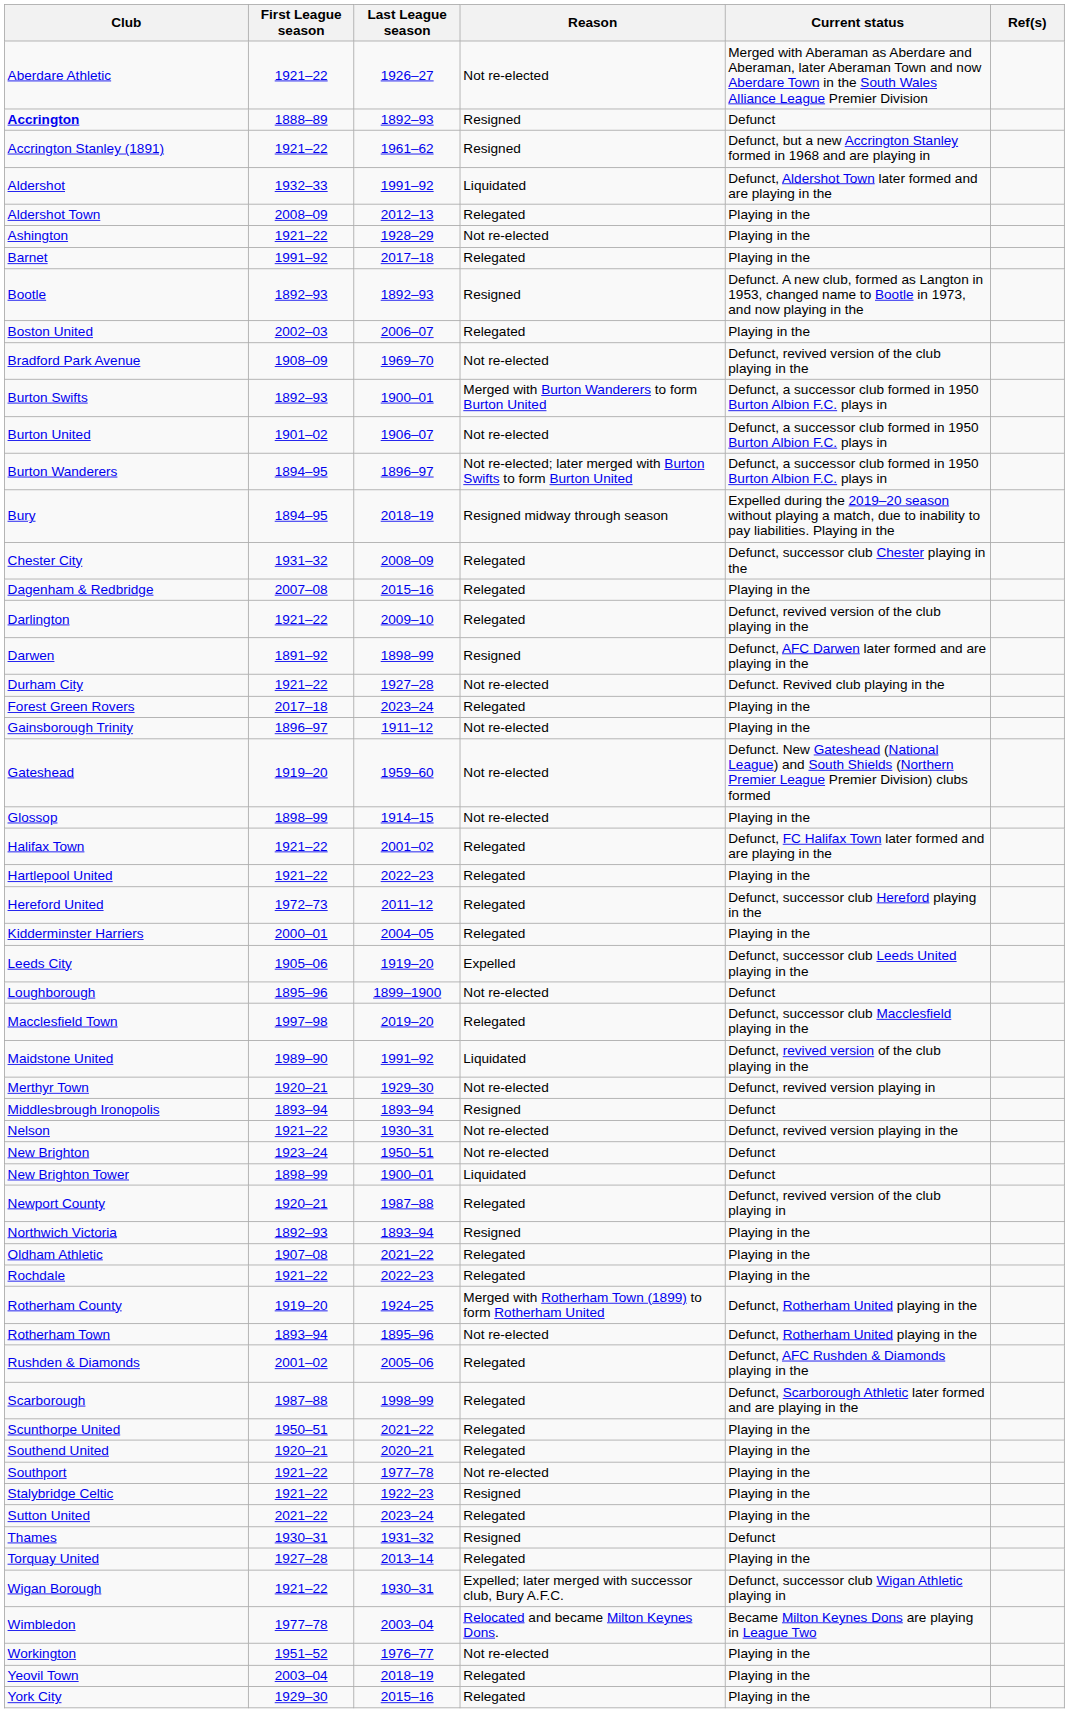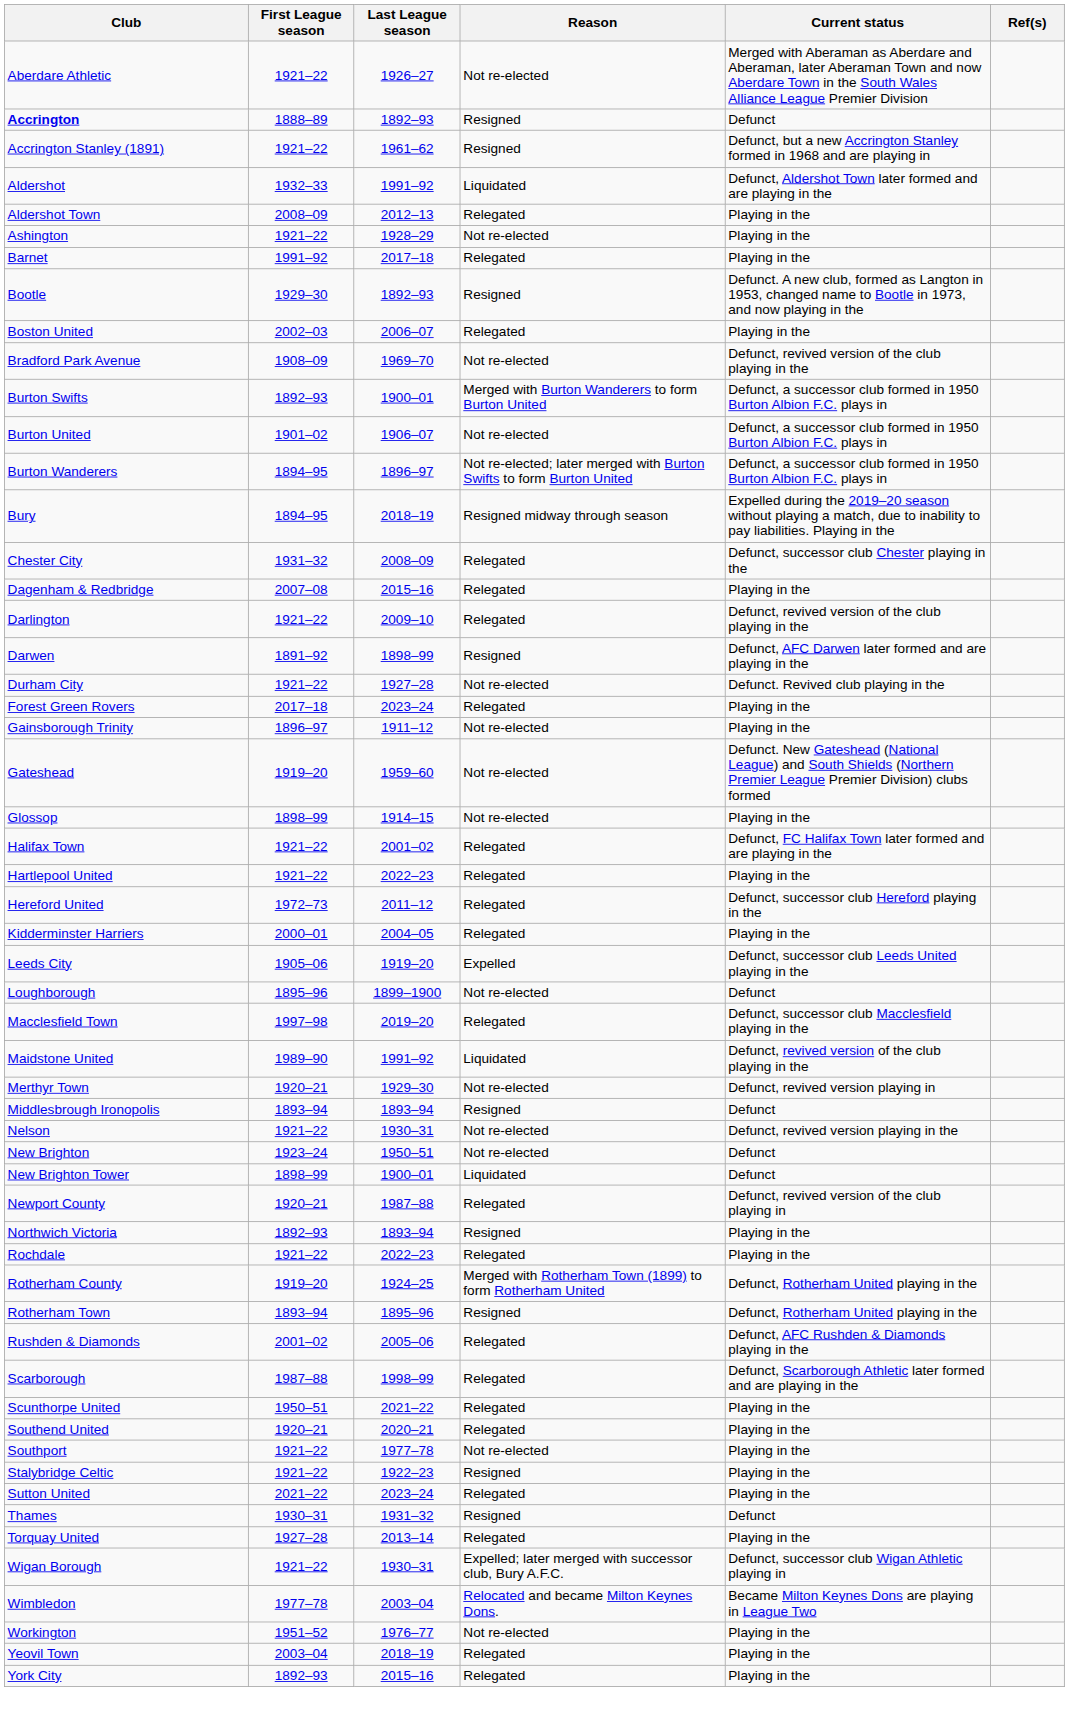 <table class="wikitable sortable" style="text-align:left">
 <tr>
 <th width=23%>Club</th>
 <th width=10%>First League<br>season</th>
 <th width=10%>Last League<br>season</th>
 <th width=25%>Reason</th>
 <th width=25%>Current status</th>
 <th class="unsortable">Ref(s)</th>
 </tr>
 <tr>
 <td align=left> <a href='#'>Aberdare Athletic</a></td>
 <td align=center><a href='#'>1921–22</a></td>
 <td align=center><a href='#'>1926–27</a></td>
 <td>Not re-elected</td>
 <td>Merged with Aberaman as Aberdare and Aberaman, later Aberaman Town and now <a href='#'>Aberdare Town</a> in the <a href='#'>South Wales Alliance League</a> Premier Division</td>
 <td align=center></td>
 </tr>
 <tr>
 <td align=left><strong><a href='#'>Accrington</a></strong></td>
 <td align=center><a href='#'>1888–89</a></td>
 <td align=center><a href='#'>1892–93</a></td>
 <td>Resigned</td>
 <td>Defunct</td>
 <td align=center></td>
 </tr>
 <tr>
 <td align=left><a href='#'>Accrington Stanley (1891)</a></td>
 <td align=center><a href='#'>1921–22</a></td>
 <td align=center><a href='#'>1961–62</a></td>
 <td>Resigned</td>
 <td>Defunct, but a new <a href='#'>Accrington Stanley</a> formed in 1968 and are playing in </td>
 <td align=center></td>
 </tr>
 <tr>
 <td align=left><a href='#'>Aldershot</a></td>
 <td align=center><a href='#'>1932–33</a></td>
 <td align=center><a href='#'>1991–92</a></td>
 <td>Liquidated</td>
 <td>Defunct, <a href='#'>Aldershot Town</a> later formed and are playing in the </td>
 <td align=center></td>
 </tr>
 <tr>
 <td align=left><a href='#'>Aldershot Town</a></td>
 <td align=center><a href='#'>2008–09</a></td>
 <td align=center><a href='#'>2012–13</a></td>
 <td>Relegated</td>
 <td>Playing in the </td>
 <td align=center></td>
 </tr>
 <tr>
 <td align=left><a href='#'>Ashington</a></td>
 <td align=center><a href='#'>1921–22</a></td>
 <td align=center><a href='#'>1928–29</a></td>
 <td>Not re-elected</td>
 <td>Playing in the </td>
 <td align=center></td>
 </tr>
 <tr>
 <td align=left><a href='#'>Barnet</a></td>
 <td align=center><a href='#'>1991–92</a></td>
 <td align=center><a href='#'>2017–18</a></td>
 <td>Relegated</td>
 <td>Playing in the </td>
 <td align=center></td>
 </tr>
 <tr>
 <td align=left><a href='#'>Bootle</a></td>
-<td align=center><a href='#'>1892–93</a></td>
+<td align=center><a href='#'>1929–30</a></td>
 <td align=center><a href='#'>1892–93</a></td>
 <td>Resigned</td>
 <td>Defunct. A new club, formed as Langton in 1953, changed name to <a href='#'>Bootle</a> in 1973, and now playing in the </td>
 <td align=center></td>
 </tr>
 <tr>
 <td align=left><a href='#'>Boston United</a></td>
 <td align=center><a href='#'>2002–03</a></td>
 <td align=center><a href='#'>2006–07</a></td>
 <td>Relegated</td>
 <td>Playing in the </td>
 <td align=center></td>
 </tr>
 <tr>
 <td align=left><a href='#'>Bradford Park Avenue</a></td>
 <td align=center><a href='#'>1908–09</a></td>
 <td align=center><a href='#'>1969–70</a></td>
 <td>Not re-elected</td>
 <td>Defunct, revived version of the club playing in the </td>
 <td align=center></td>
 </tr>
 <tr>
 <td align=left><a href='#'>Burton Swifts</a></td>
 <td align=center><a href='#'>1892–93</a></td>
 <td align=center><a href='#'>1900–01</a></td>
 <td>Merged with <a href='#'>Burton Wanderers</a> to form <a href='#'>Burton United</a></td>
 <td>Defunct, a successor club formed in 1950 <a href='#'>Burton Albion F.C.</a> plays in </td>
 <td align=center></td>
 </tr>
 <tr>
 <td align=left><a href='#'>Burton United</a></td>
 <td align=center><a href='#'>1901–02</a></td>
 <td align=center><a href='#'>1906–07</a></td>
 <td>Not re-elected</td>
 <td>Defunct, a successor club formed in 1950 <a href='#'>Burton Albion F.C.</a> plays in </td>
 <td align=center></td>
 </tr>
 <tr>
 <td align=left><a href='#'>Burton Wanderers</a></td>
 <td align=center><a href='#'>1894–95</a></td>
 <td align=center><a href='#'>1896–97</a></td>
 <td>Not re-elected; later merged with <a href='#'>Burton Swifts</a> to form <a href='#'>Burton United</a></td>
 <td>Defunct, a successor club formed in 1950 <a href='#'>Burton Albion F.C.</a> plays in </td>
 <td align=center></td>
 </tr>
 <tr>
 <td align=left><a href='#'>Bury</a></td>
 <td align=center><a href='#'>1894–95</a></td>
 <td align=center><a href='#'>2018–19</a></td>
 <td>Resigned midway through season</td>
 <td>Expelled during the <a href='#'>2019–20 season</a> without playing a match, due to inability to pay liabilities. Playing in the </td>
 <td align=center></td>
 </tr>
 <tr>
 <td align=left><a href='#'>Chester City</a></td>
 <td align=center><a href='#'>1931–32</a></td>
 <td align=center><a href='#'>2008–09</a></td>
 <td>Relegated</td>
 <td>Defunct, successor club <a href='#'>Chester</a> playing in the </td>
 <td align=center></td>
 </tr>
 <tr>
 <td align=left><a href='#'>Dagenham & Redbridge</a></td>
 <td align=center><a href='#'>2007–08</a></td>
 <td align=center><a href='#'>2015–16</a></td>
 <td>Relegated</td>
 <td>Playing in the </td>
 <td align=center></td>
 </tr>
 <tr>
 <td align=left><a href='#'>Darlington</a></td>
 <td align=center><a href='#'>1921–22</a></td>
 <td align=center><a href='#'>2009–10</a></td>
 <td>Relegated</td>
 <td>Defunct, revived version of the club playing in the </td>
 <td align=center></td>
 </tr>
 <tr>
 <td align=left><a href='#'>Darwen</a></td>
 <td align=center><a href='#'>1891–92</a></td>
 <td align=center><a href='#'>1898–99</a></td>
 <td>Resigned</td>
 <td>Defunct, <a href='#'>AFC Darwen</a> later formed and are playing in the </td>
 <td align=center></td>
 </tr>
 <tr>
 <td align=left><a href='#'>Durham City</a></td>
 <td align=center><a href='#'>1921–22</a></td>
 <td align=center><a href='#'>1927–28</a></td>
 <td>Not re-elected</td>
 <td>Defunct. Revived club playing in the </td>
 <td align=center></td>
 </tr>
 <tr>
 <td align=left><a href='#'>Forest Green Rovers</a></td>
 <td align=center><a href='#'>2017–18</a></td>
 <td align=center><a href='#'>2023–24</a></td>
 <td>Relegated</td>
 <td>Playing in the </td>
 <td align=center></td>
 </tr>
 <tr>
 <td align=left><a href='#'>Gainsborough Trinity</a></td>
 <td align=center><a href='#'>1896–97</a></td>
 <td align=center><a href='#'>1911–12</a></td>
 <td>Not re-elected</td>
 <td>Playing in the </td>
 <td align=center></td>
 </tr>
 <tr>
 <td align=left><a href='#'>Gateshead</a></td>
 <td align=center><a href='#'>1919–20</a></td>
 <td align=center><a href='#'>1959–60</a></td>
 <td>Not re-elected</td>
 <td>Defunct. New <a href='#'>Gateshead</a> (<a href='#'>National League</a>) and <a href='#'>South Shields</a> (<a href='#'>Northern Premier League</a> Premier Division) clubs formed</td>
 <td align=center></td>
 </tr>
 <tr>
 <td align=left><a href='#'>Glossop</a></td>
 <td align=center><a href='#'>1898–99</a></td>
 <td align=center><a href='#'>1914–15</a></td>
 <td>Not re-elected</td>
 <td>Playing in the </td>
 <td align=center></td>
 </tr>
 <tr>
 <td align=left><a href='#'>Halifax Town</a></td>
 <td align=center><a href='#'>1921–22</a></td>
 <td align=center><a href='#'>2001–02</a></td>
 <td>Relegated</td>
 <td>Defunct, <a href='#'>FC Halifax Town</a> later formed and are playing in the </td>
 <td align="center"></td>
 </tr>
 <tr>
 <td align=left><a href='#'>Hartlepool United</a></td>
 <td align=center><a href='#'>1921–22</a></td>
 <td align=center><a href='#'>2022–23</a></td>
 <td>Relegated</td>
 <td>Playing in the </td>
 <td align=center></td>
 </tr>
 <tr>
 <td align=left><a href='#'>Hereford United</a></td>
 <td align=center><a href='#'>1972–73</a></td>
 <td align=center><a href='#'>2011–12</a></td>
 <td>Relegated</td>
 <td>Defunct, successor club <a href='#'>Hereford</a> playing in the </td>
 <td align=center></td>
 </tr>
 <tr>
 <td align=left><a href='#'>Kidderminster Harriers</a></td>
 <td align=center><a href='#'>2000–01</a></td>
 <td align=center><a href='#'>2004–05</a></td>
 <td>Relegated</td>
 <td>Playing in the </td>
 <td align=center></td>
 </tr>
 <tr>
 <td align=left><a href='#'>Leeds City</a></td>
 <td align=center><a href='#'>1905–06</a></td>
 <td align=center><a href='#'>1919–20</a></td>
 <td>Expelled</td>
 <td>Defunct, successor club <a href='#'>Leeds United</a> playing in the </td>
 <td align=center></td>
 </tr>
 <tr>
 <td align=left><a href='#'>Loughborough</a></td>
 <td align=center><a href='#'>1895–96</a></td>
 <td align=center><a href='#'>1899–1900</a></td>
 <td>Not re-elected</td>
 <td>Defunct</td>
 <td align=center></td>
 </tr>
 <tr>
 <td align=left><a href='#'>Macclesfield Town</a></td>
 <td align=center><a href='#'>1997–98</a></td>
 <td align=center><a href='#'>2019–20</a></td>
 <td>Relegated</td>
 <td>Defunct, successor club <a href='#'>Macclesfield</a> playing in the </td>
 <td align=center></td>
 </tr>
 <tr>
 <td align=left><a href='#'>Maidstone United</a></td>
 <td align=center><a href='#'>1989–90</a></td>
 <td align=center><a href='#'>1991–92</a></td>
 <td>Liquidated</td>
 <td>Defunct, <a href='#'>revived version</a> of the club playing in the </td>
 <td align=center></td>
 </tr>
 <tr>
 <td align=left> <a href='#'>Merthyr Town</a></td>
 <td align=center><a href='#'>1920–21</a></td>
 <td align=center><a href='#'>1929–30</a></td>
 <td>Not re-elected</td>
 <td>Defunct, revived version playing in </td>
 <td align=center></td>
 </tr>
 <tr>
 <td align=left><a href='#'>Middlesbrough Ironopolis</a></td>
 <td align=center><a href='#'>1893–94</a></td>
 <td align=center><a href='#'>1893–94</a></td>
 <td>Resigned</td>
 <td>Defunct</td>
 <td align=center></td>
 </tr>
 <tr>
 <td align=left><a href='#'>Nelson</a></td>
 <td align=center><a href='#'>1921–22</a></td>
 <td align=center><a href='#'>1930–31</a></td>
 <td>Not re-elected</td>
 <td>Defunct, revived version playing in the </td>
 <td align=center></td>
 </tr>
 <tr>
 <td align=left><a href='#'>New Brighton</a></td>
 <td align=center><a href='#'>1923–24</a></td>
 <td align=center><a href='#'>1950–51</a></td>
 <td>Not re-elected</td>
 <td>Defunct</td>
 <td align=center></td>
 </tr>
 <tr>
 <td align=left><a href='#'>New Brighton Tower</a></td>
 <td align=center><a href='#'>1898–99</a></td>
 <td align=center><a href='#'>1900–01</a></td>
 <td>Liquidated</td>
 <td>Defunct</td>
 <td align=center></td>
 </tr>
 <tr>
 <td align=left> <a href='#'>Newport County</a></td>
 <td align=center><a href='#'>1920–21</a></td>
 <td align=center><a href='#'>1987–88</a></td>
 <td>Relegated</td>
 <td>Defunct, revived version of the club playing in </td>
 <td align=center></td>
 </tr>
 <tr>
 <td align=left><a href='#'>Northwich Victoria</a></td>
 <td align=center><a href='#'>1892–93</a></td>
 <td align=center><a href='#'>1893–94</a></td>
 <td>Resigned</td>
 <td>Playing in the </td>
 <td align=center></td>
 </tr>
 <tr>
-<td align=left><a href='#'>Oldham Athletic</a></td>
-<td align=center><a href='#'>1907–08</a></td>
-<td align=center><a href='#'>2021–22</a></td>
-<td>Relegated</td>
-<td>Playing in the </td>
-<td align=center></td>
-</tr>
-<tr>
 <td align=left><a href='#'>Rochdale</a></td>
 <td align=center><a href='#'>1921–22</a></td>
 <td align=center><a href='#'>2022–23</a></td>
 <td>Relegated</td>
 <td>Playing in the </td>
 <td align=center></td>
 </tr>
 <tr>
 <td align=left><a href='#'>Rotherham County</a></td>
 <td align=center><a href='#'>1919–20</a></td>
 <td align=center><a href='#'>1924–25</a></td>
 <td>Merged with <a href='#'>Rotherham Town (1899)</a> to form <a href='#'>Rotherham United</a></td>
 <td>Defunct, <a href='#'>Rotherham United</a> playing in the </td>
 <td align=center></td>
 </tr>
 <tr>
 <td align=left><a href='#'>Rotherham Town</a></td>
 <td align=center><a href='#'>1893–94</a></td>
 <td align=center><a href='#'>1895–96</a></td>
-<td>Not re-elected</td>
+<td>Resigned</td>
 <td>Defunct, <a href='#'>Rotherham United</a> playing in the </td>
 <td align=center></td>
 </tr>
 <tr>
 <td align=left><a href='#'>Rushden & Diamonds</a></td>
 <td align=center><a href='#'>2001–02</a></td>
 <td align=center><a href='#'>2005–06</a></td>
 <td>Relegated</td>
 <td>Defunct, <a href='#'>AFC Rushden & Diamonds</a> playing in the </td>
 <td align=center></td>
 </tr>
 <tr>
 <td align=left><a href='#'>Scarborough</a></td>
 <td align=center><a href='#'>1987–88</a></td>
 <td align=center><a href='#'>1998–99</a></td>
 <td>Relegated</td>
 <td>Defunct, <a href='#'>Scarborough Athletic</a> later formed and are playing in the </td>
 <td align=center></td>
 </tr>
 <tr>
 <td align=left><a href='#'>Scunthorpe United</a></td>
 <td align=center><a href='#'>1950–51</a></td>
 <td align=center><a href='#'>2021–22</a></td>
 <td>Relegated</td>
 <td>Playing in the </td>
 <td align=center></td>
 </tr>
 <tr>
 <td align=left><a href='#'>Southend United</a></td>
 <td align=center><a href='#'>1920–21</a></td>
 <td align=center><a href='#'>2020–21</a></td>
 <td>Relegated</td>
 <td>Playing in the </td>
 <td align=center></td>
 </tr>
 <tr>
 <td align=left><a href='#'>Southport</a></td>
 <td align=center><a href='#'>1921–22</a></td>
 <td align=center><a href='#'>1977–78</a></td>
 <td>Not re-elected</td>
 <td>Playing in the </td>
 <td align=center></td>
 </tr>
 <tr>
 <td align=left><a href='#'>Stalybridge Celtic</a></td>
 <td align=center><a href='#'>1921–22</a></td>
 <td align=center><a href='#'>1922–23</a></td>
 <td>Resigned</td>
 <td>Playing in the </td>
 <td align=center></td>
 </tr>
 <tr>
 <td align=left><a href='#'>Sutton United</a></td>
 <td align=center><a href='#'>2021–22</a></td>
 <td align=center><a href='#'>2023–24</a></td>
 <td>Relegated</td>
 <td>Playing in the </td>
 <td align=center></td>
 </tr>
 <tr>
 <td align=left><a href='#'>Thames</a></td>
 <td align=center><a href='#'>1930–31</a></td>
 <td align=center><a href='#'>1931–32</a></td>
 <td>Resigned</td>
 <td>Defunct</td>
 <td align=center></td>
 </tr>
 <tr>
 <td align=left><a href='#'>Torquay United</a></td>
 <td align=center><a href='#'>1927–28</a></td>
 <td align=center><a href='#'>2013–14</a></td>
 <td>Relegated</td>
 <td>Playing in the </td>
 <td align=center></td>
 </tr>
 <tr>
 <td align=left><a href='#'>Wigan Borough</a></td>
 <td align=center><a href='#'>1921–22</a></td>
 <td align=center><a href='#'>1930–31</a></td>
 <td>Expelled; later merged with successor club, Bury A.F.C.</td>
 <td>Defunct, successor club <a href='#'>Wigan Athletic</a> playing in </td>
 <td align=center></td>
 </tr>
 <tr>
 <td align=left><a href='#'>Wimbledon</a></td>
 <td align=center><a href='#'>1977–78</a></td>
 <td align=center><a href='#'>2003–04</a></td>
 <td><a href='#'>Relocated</a> and became <a href='#'>Milton Keynes Dons</a>.</td>
 <td>Became <a href='#'>Milton Keynes Dons</a> are playing in <a href='#'>League Two</a></td>
 <td align=center></td>
 </tr>
 <tr>
 <td align=left><a href='#'>Workington</a></td>
 <td align=center><a href='#'>1951–52</a></td>
 <td align=center><a href='#'>1976–77</a></td>
 <td>Not re-elected</td>
 <td>Playing in the </td>
 <td align="center"></td>
 </tr>
 <tr>
 <td align=left><a href='#'>Yeovil Town</a></td>
 <td align=center><a href='#'>2003–04</a></td>
 <td align=center><a href='#'>2018–19</a></td>
 <td>Relegated</td>
 <td>Playing in the </td>
 <td align=center></td>
 </tr>
 <tr>
 <td align=left><a href='#'>York City</a></td>
-<td align=center><a href='#'>1929–30</a></td>
+<td align=center><a href='#'>1892–93</a></td>
 <td align=center><a href='#'>2015–16</a></td>
 <td>Relegated</td>
 <td>Playing in the </td>
 <td align=center></td>
 </tr>
 </table>
